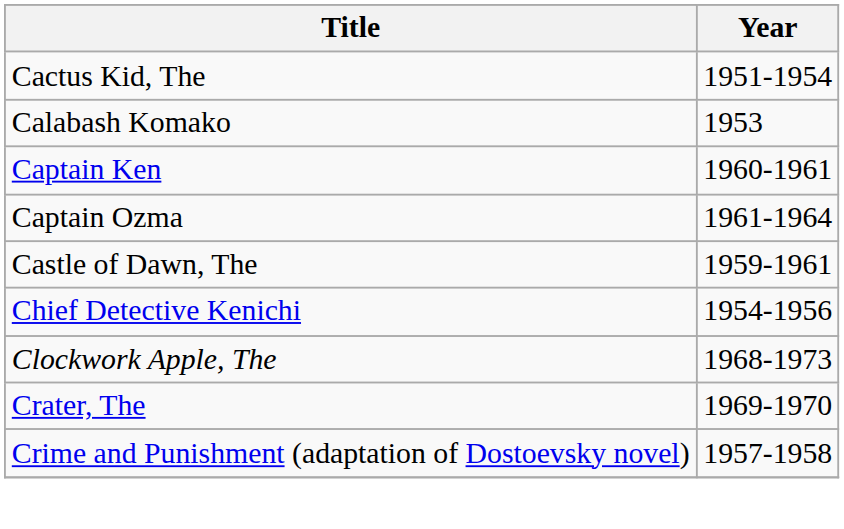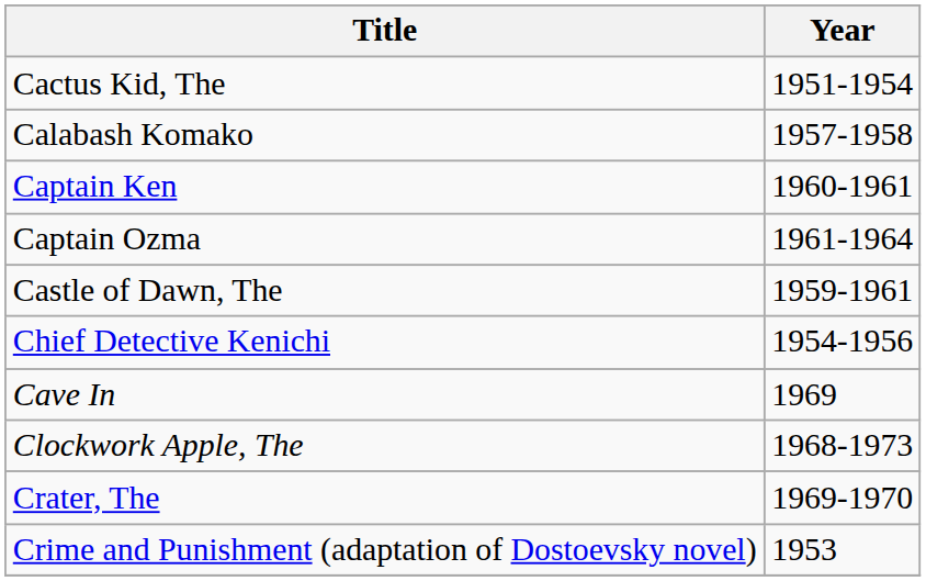 <table class="wikitable sortable">
 <tr>
 <th>Title</th>
 <th>Year</th>
 </tr>
 <tr>
 <td>Cactus Kid, The</td>
 <td>1951-1954</td>
 </tr>
 <tr>
 <td>Calabash Komako</td>
-<td>1953</td>
+<td>1957-1958</td>
 </tr>
 <tr>
 <td><a href='#'>Captain Ken</a></td>
 <td>1960-1961</td>
 </tr>
 <tr>
 <td>Captain Ozma</td>
 <td>1961-1964</td>
 </tr>
 <tr>
 <td>Castle of Dawn, The</td>
 <td>1959-1961</td>
 </tr>
 <tr>
 <td><a href='#'>Chief Detective Kenichi</a></td>
 <td>1954-1956</td>
 </tr>
 <tr>
+<td><em>Cave In</em></td>
+<td>1969</td>
+</tr>
+<tr>
 <td><em>Clockwork Apple, The</em></td>
 <td>1968-1973</td>
 </tr>
 <tr>
 <td><a href='#'>Crater, The</a></td>
 <td>1969-1970</td>
 </tr>
 <tr>
 <td><a href='#'>Crime and Punishment</a> (adaptation of <a href='#'>Dostoevsky novel</a>)</td>
-<td>1957-1958</td>
+<td>1953</td>
 </tr>
 <tr>
 </tr>
 </table>
